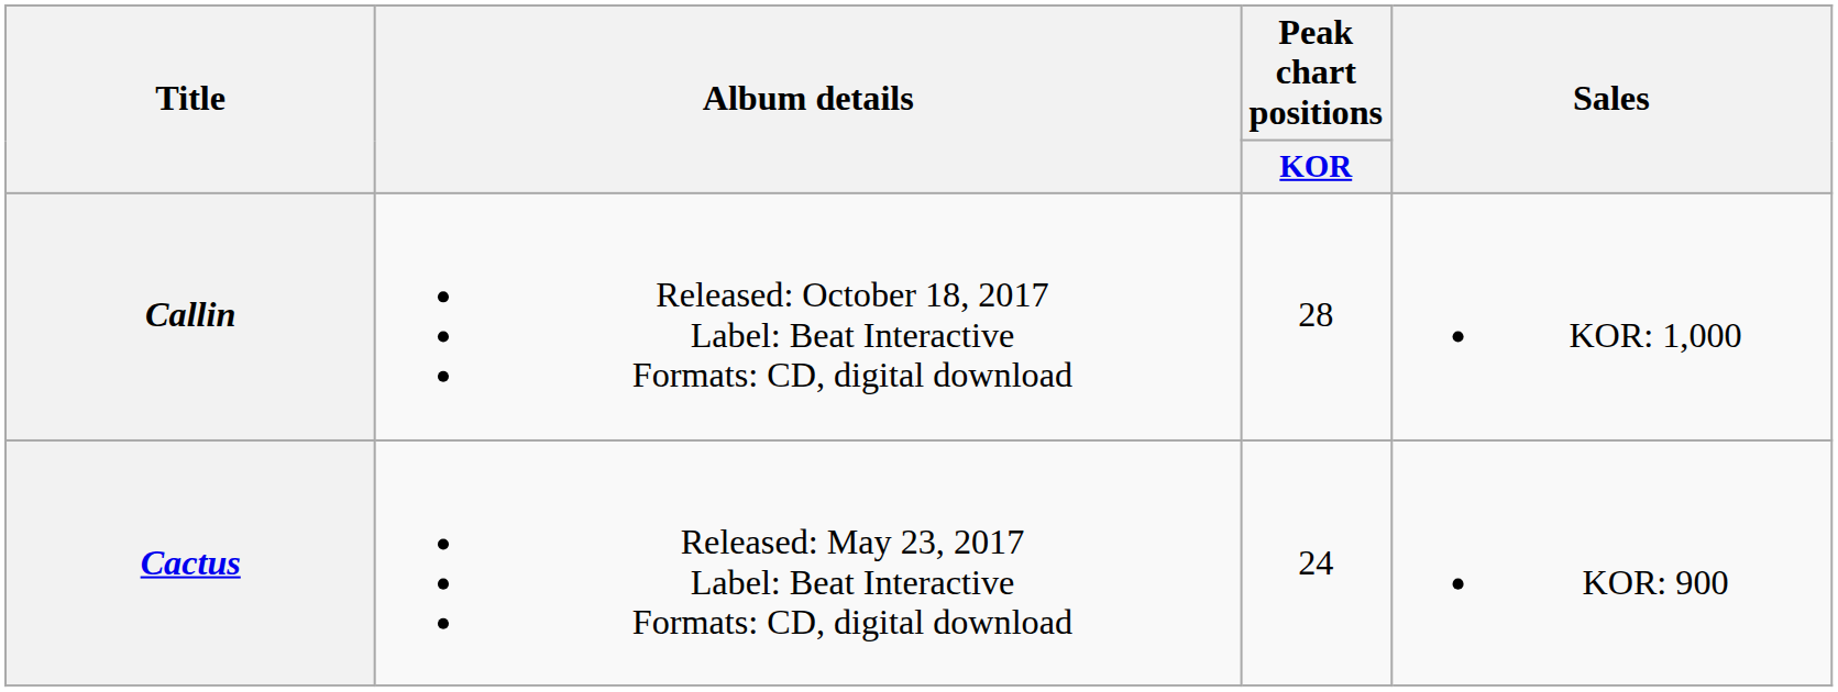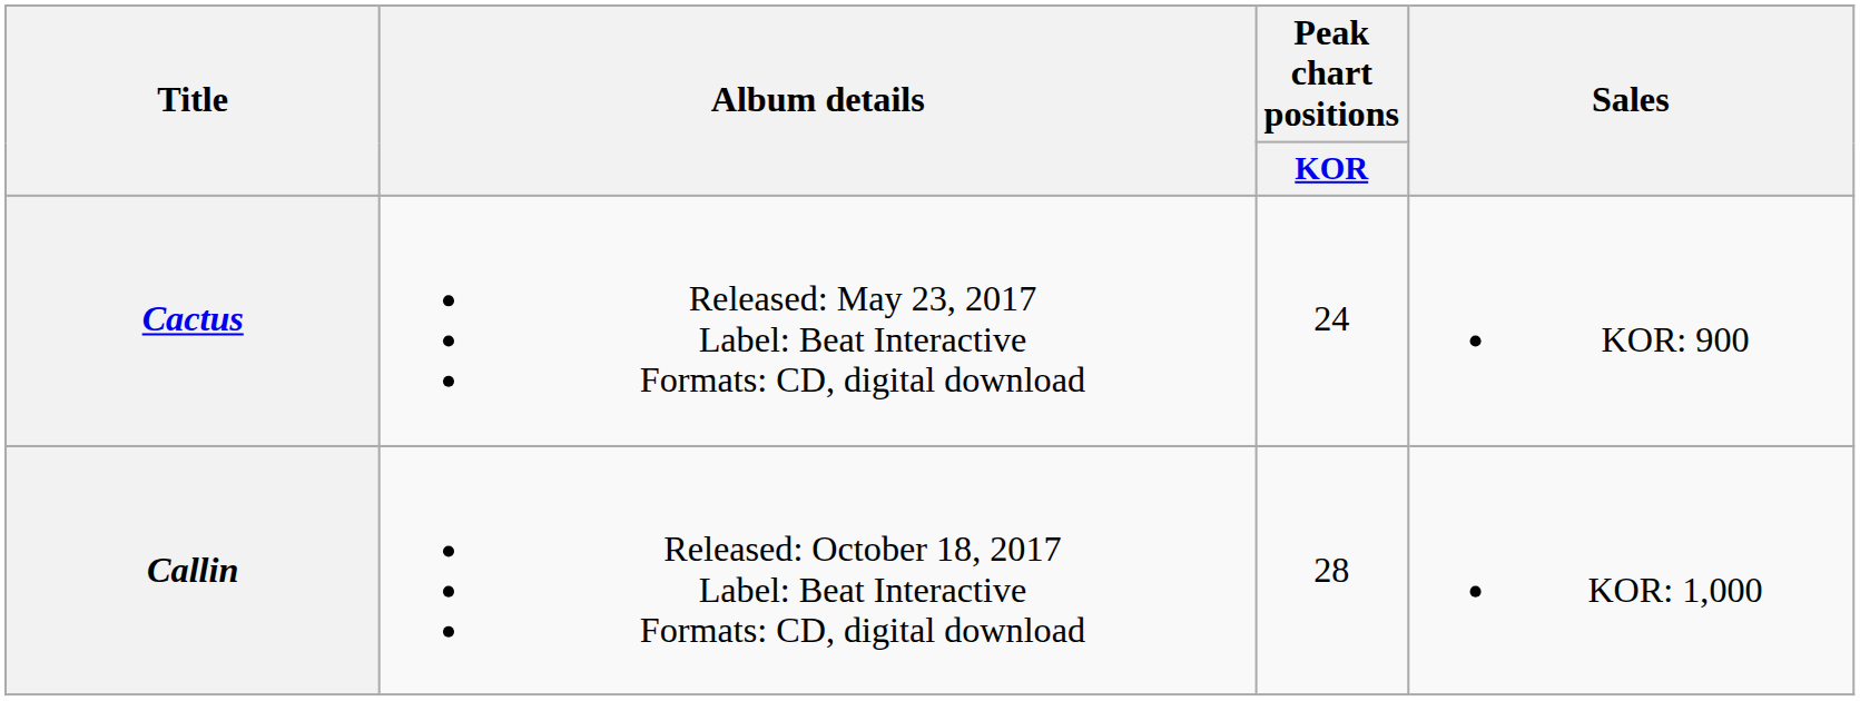 <table class="wikitable plainrowheaders" style="text-align:center;">
 <tr>
 <th scope="col" rowspan="2" style="width:10em;">Title</th>
 <th scope="col" rowspan="2" style="width:24em;">Album details</th>
 <th scope="col">Peak chart positions</th>
 <th scope="col" rowspan="2" style="width:12em;">Sales</th>
 </tr>
 <tr>
 <th scope="col" style="width:3em;font-size:90%;"><a href='#'>KOR</a><br></th>
 </tr>
 <tr>
+<th scope="row"><em><a href='#'>Cactus</a></em></th>
+<td><br><ul><li>Released: May 23, 2017</li><li>Label: Beat Interactive</li><li>Formats: CD, digital download</li></ul></td>
+<td>24</td>
+<td><br><ul><li>KOR: 900</li></ul></td>
+</tr>
+<tr>
 <th scope="row"><em>Callin<strong></th>
 <td><br><ul><li>Released: October 18, 2017</li><li>Label: Beat Interactive</li><li>Formats: CD, digital download</li></ul></td>
 <td>28</td>
 <td><br><ul><li>KOR: 1,000</li></ul></td>
 </tr>
-<tr>
-<th scope="row"><em><a href='#'>Cactus</a></em></th>
-<td><br><ul><li>Released: May 23, 2017</li><li>Label: Beat Interactive</li><li>Formats: CD, digital download</li></ul></td>
-<td>24</td>
-<td><br><ul><li>KOR: 900</li></ul></td>
-</tr>
 </table>
